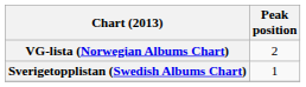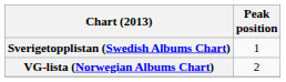 <table class="wikitable sortable plainrowheaders">
 <tr>
 <th>Chart (2013)</th>
 <th>Peak<br>position</th>
 </tr>
 <tr>
+<th scope="row">Sverigetopplistan (<a href='#'>Swedish Albums Chart</a>)</th>
+<td style="text-align:center;">1</td>
+</tr>
+<tr>
 <th scope="row">VG-lista (<a href='#'>Norwegian Albums Chart</a>)</th>
 <td style="text-align:center;">2</td>
 </tr>
 <tr>
-<th scope="row">Sverigetopplistan (<a href='#'>Swedish Albums Chart</a>)</th>
-<td style="text-align:center;">1</td>
-</tr>
-<tr>
 </tr>
 </table>
